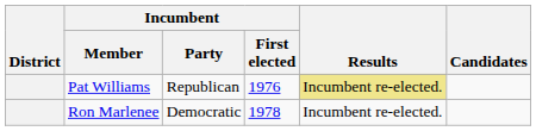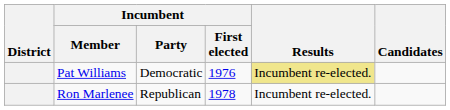 <table class=wikitable>
 <tr valign=bottom>
 <th rowspan=2>District</th>
 <th colspan=3>Incumbent</th>
 <th rowspan=2>Results</th>
 <th rowspan=2>Candidates</th>
 </tr>
 <tr>
 <th>Member</th>
 <th>Party</th>
 <th>First<br>elected</th>
 </tr>
 <tr>
 <th></th>
 <td><a href='#'>Pat Williams</a></td>
-<td>Republican</td>
+<td>Democratic</td>
 <td><a href='#'>1976</a></td>
 <td style="background: khaki;">Incumbent re-elected.</td>
 <td nowrap></td>
 </tr>
 <tr>
 <th></th>
 <td><a href='#'>Ron Marlenee</a></td>
-<td>Democratic</td>
+<td>Republican</td>
 <td><a href='#'>1978</a></td>
 <td>Incumbent re-elected.</td>
 <td nowrap></td>
 </tr>
 </table>
